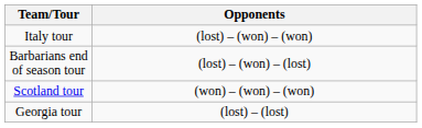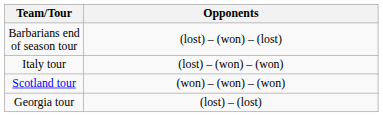 <table class="wikitable" style="text-align:center">
 <tr>
 <th width="100">Team/Tour</th>
 <th width="390">Opponents</th>
 </tr>
 <tr>
+<td>Barbarians end of season tour</td>
+<td> (lost) –  (won) –  (lost)</td>
+</tr>
+<tr>
 <td>Italy tour</td>
 <td> (lost) –  (won) –  (won)</td>
-</tr>
-<tr>
-<td>Barbarians end of season tour</td>
-<td> (lost) –  (won) –  (lost)</td>
 </tr>
 <tr>
 <td><a href='#'>Scotland tour</a></td>
 <td> (won) –  (won) –  (won)</td>
 </tr>
 <tr>
 <td>Georgia tour</td>
 <td> (lost) –  (lost)</td>
 </tr>
 </table>
